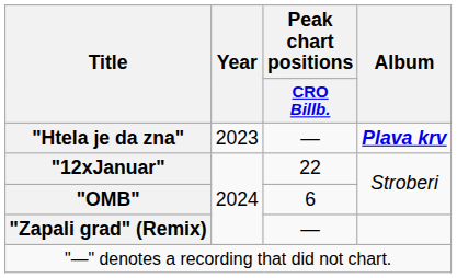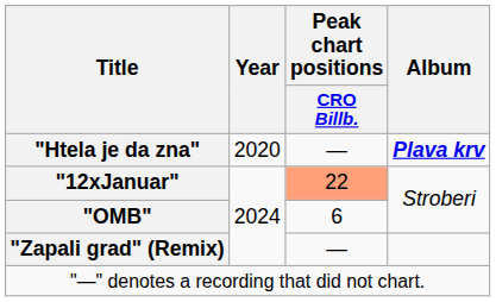 <table class="wikitable plainrowheaders" style="text-align:center;">
 <tr>
 <th scope="col" rowspan="2">Title</th>
 <th scope="col" rowspan="2">Year</th>
 <th scope="col" colspan="1">Peak chart positions</th>
 <th scope="col" rowspan="2">Album</th>
 </tr>
 <tr>
 <th style="width:2.5em; font-size:85%"><a href='#'>CRO<br><em>Billb.</em></a><br></th>
 </tr>
 <tr>
 <th scope="row">"Htela je da zna"<br></th>
-<td>2023</td>
+<td>2020</td>
 <td>—</td>
 <td><strong><em><a href='#'>Plava krv</a></em></strong></td>
 </tr>
 <tr>
 <th scope="row">"12xJanuar"<br></th>
 <td rowspan="3">2024</td>
-<td>22</td>
+<td style="background: lightsalmon;">22</td>
 <td rowspan="2"><em>Stroberi</em></td>
 </tr>
 <tr>
 <th scope="row">"OMB"<br></th>
 <td>6</td>
 </tr>
 <tr>
 <th scope="row">"Zapali grad" (Remix)</th>
 <td>—</td>
 <td></td>
 </tr>
 <tr>
 <td colspan="4" style="font-size:90%">"—" denotes a recording that did not chart.</td>
 </tr>
 </table>
